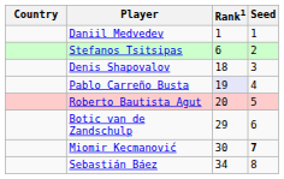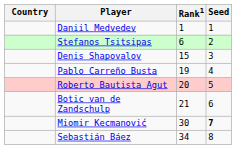 <table class="wikitable" border="1">
 <tr>
 <th width="70">Country</th>
 <th width="175">Player</th>
 <th>Rank<sup>1</sup></th>
 <th>Seed</th>
 </tr>
 <tr>
 <td></td>
 <td><a href='#'>Daniil Medvedev</a></td>
 <td>1</td>
 <td>1</td>
 </tr>
 <tr bgcolor=#cfc>
 <td></td>
 <td><a href='#'>Stefanos Tsitsipas</a></td>
 <td>6</td>
 <td>2</td>
 </tr>
 <tr>
 <td></td>
 <td><a href='#'>Denis Shapovalov</a></td>
-<td>18</td>
+<td>15</td>
 <td>3</td>
 </tr>
 <tr>
 <td></td>
 <td><a href='#'>Pablo Carreño Busta</a></td>
-<td style="background: lavender;">19</td>
+<td>19</td>
 <td>4</td>
 </tr>
 <tr bgcolor=#fcc>
 <td></td>
 <td><a href='#'>Roberto Bautista Agut</a></td>
 <td>20</td>
 <td>5</td>
 </tr>
 <tr>
 <td></td>
 <td><a href='#'>Botic van de Zandschulp</a></td>
-<td>29</td>
+<td>21</td>
 <td>6</td>
 </tr>
 <tr>
 <td></td>
 <td><a href='#'>Miomir Kecmanović</a></td>
 <td>30</td>
 <td><strong>7</strong></td>
 </tr>
 <tr>
 <td></td>
 <td><a href='#'>Sebastián Báez</a></td>
 <td>34</td>
 <td>8</td>
 </tr>
 </table>
